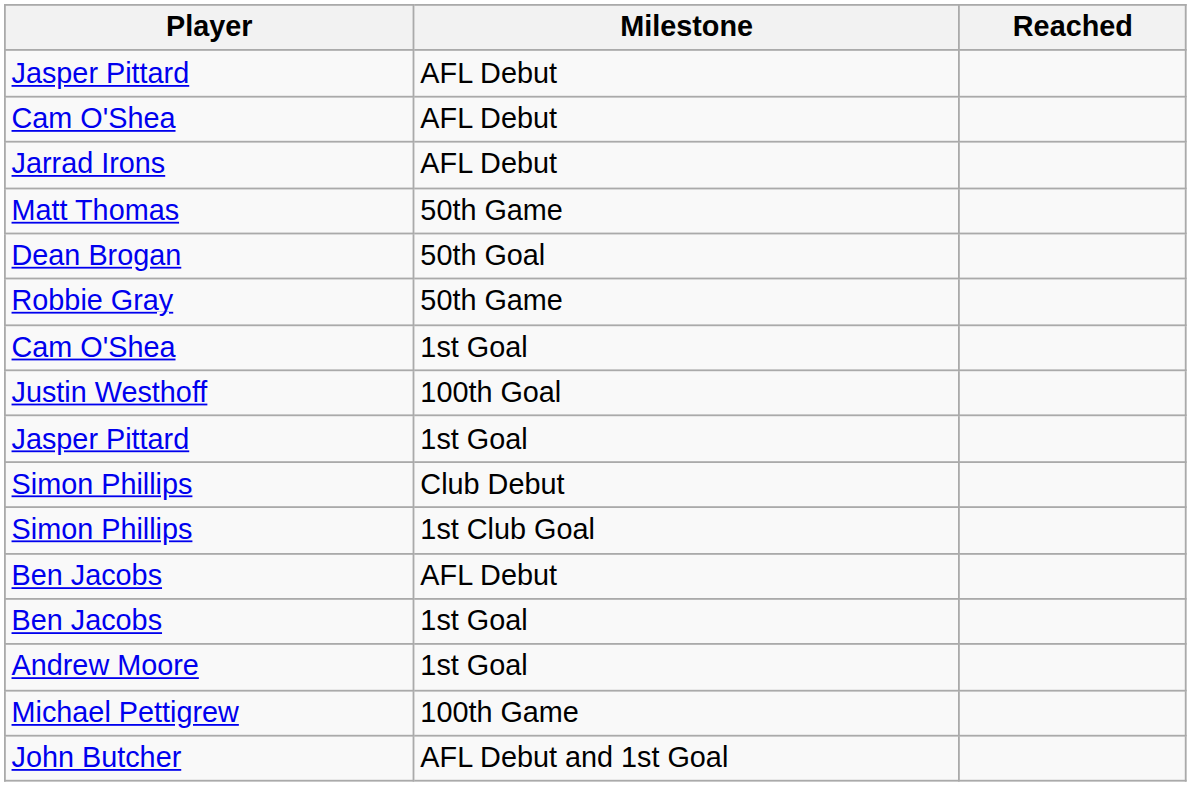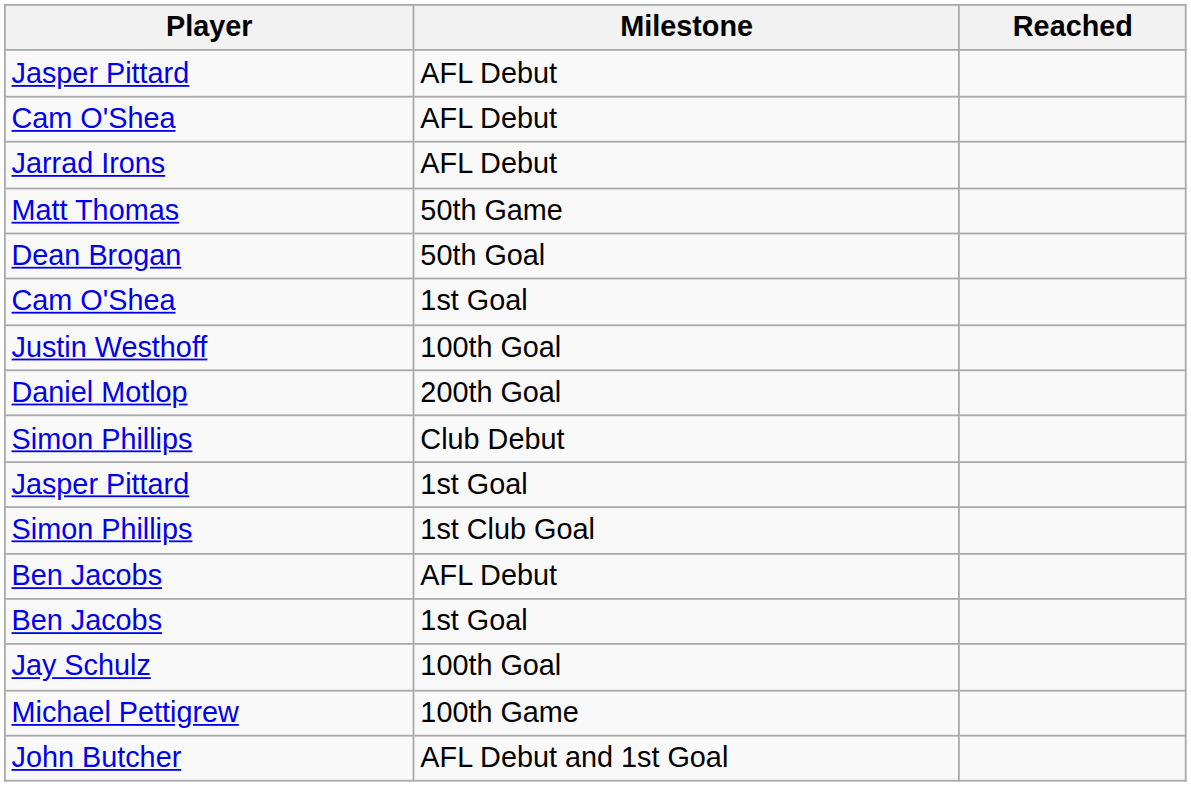 <table class="wikitable sortable" style="width:52%;">
 <tr>
 <th>Player</th>
 <th>Milestone</th>
 <th>Reached</th>
 </tr>
 <tr>
 <td><a href='#'>Jasper Pittard</a></td>
 <td>AFL Debut</td>
 <td></td>
 </tr>
 <tr>
 <td><a href='#'>Cam O'Shea</a></td>
 <td>AFL Debut</td>
 <td></td>
 </tr>
 <tr>
 <td><a href='#'>Jarrad Irons</a></td>
 <td>AFL Debut</td>
 <td></td>
 </tr>
 <tr>
 <td><a href='#'>Matt Thomas</a></td>
 <td>50th Game</td>
 <td></td>
 </tr>
 <tr>
 <td><a href='#'>Dean Brogan</a></td>
 <td>50th Goal</td>
 <td></td>
 </tr>
 <tr>
-<td><a href='#'>Robbie Gray</a></td>
-<td>50th Game</td>
-<td></td>
-</tr>
-<tr>
 <td><a href='#'>Cam O'Shea</a></td>
 <td>1st Goal</td>
 <td></td>
 </tr>
 <tr>
 <td><a href='#'>Justin Westhoff</a></td>
 <td>100th Goal</td>
 <td></td>
 </tr>
 <tr>
-<td><a href='#'>Jasper Pittard</a></td>
-<td>1st Goal</td>
+<td><a href='#'>Daniel Motlop</a></td>
+<td>200th Goal</td>
 <td></td>
 </tr>
 <tr>
 <td><a href='#'>Simon Phillips</a></td>
 <td>Club Debut</td>
+<td></td>
+</tr>
+<tr>
+<td><a href='#'>Jasper Pittard</a></td>
+<td>1st Goal</td>
 <td></td>
 </tr>
 <tr>
 <td><a href='#'>Simon Phillips</a></td>
 <td>1st Club Goal</td>
 <td></td>
 </tr>
 <tr>
 <td><a href='#'>Ben Jacobs</a></td>
 <td>AFL Debut</td>
 <td></td>
 </tr>
 <tr>
 <td><a href='#'>Ben Jacobs</a></td>
 <td>1st Goal</td>
 <td></td>
 </tr>
 <tr>
-<td><a href='#'>Andrew Moore</a></td>
-<td>1st Goal</td>
+<td><a href='#'>Jay Schulz</a></td>
+<td>100th Goal</td>
 <td></td>
 </tr>
 <tr>
 <td><a href='#'>Michael Pettigrew</a></td>
 <td>100th Game</td>
 <td></td>
 </tr>
 <tr>
 <td><a href='#'>John Butcher</a></td>
 <td>AFL Debut and 1st Goal</td>
 <td></td>
 </tr>
 </table>
